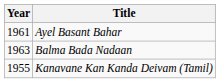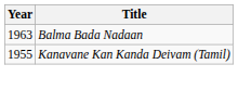 <table class="wikitable sortable">
 <tr style="width:60%;background:#ccc; text-align:center;">
 <th>Year</th>
 <th>Title</th>
-</tr>
-<tr>
-<td>1961</td>
-<td><em>Ayel Basant Bahar</em></td>
 </tr>
 <tr>
 <td>1963</td>
 <td><em>Balma Bada Nadaan</em></td>
 </tr>
 <tr>
 <td>1955</td>
 <td><em>Kanavane Kan Kanda Deivam (Tamil)</em></td>
 </tr>
 </table>
